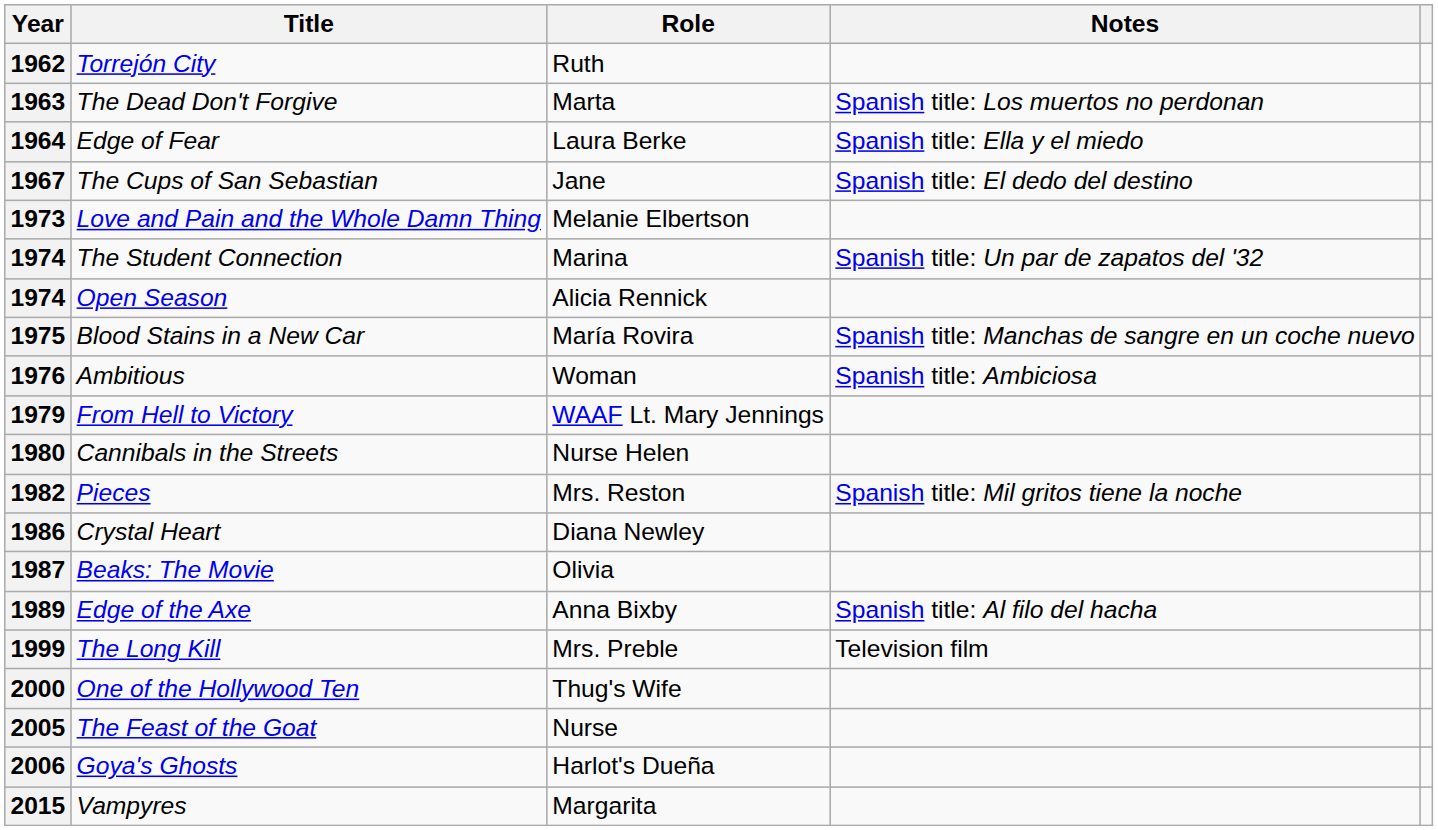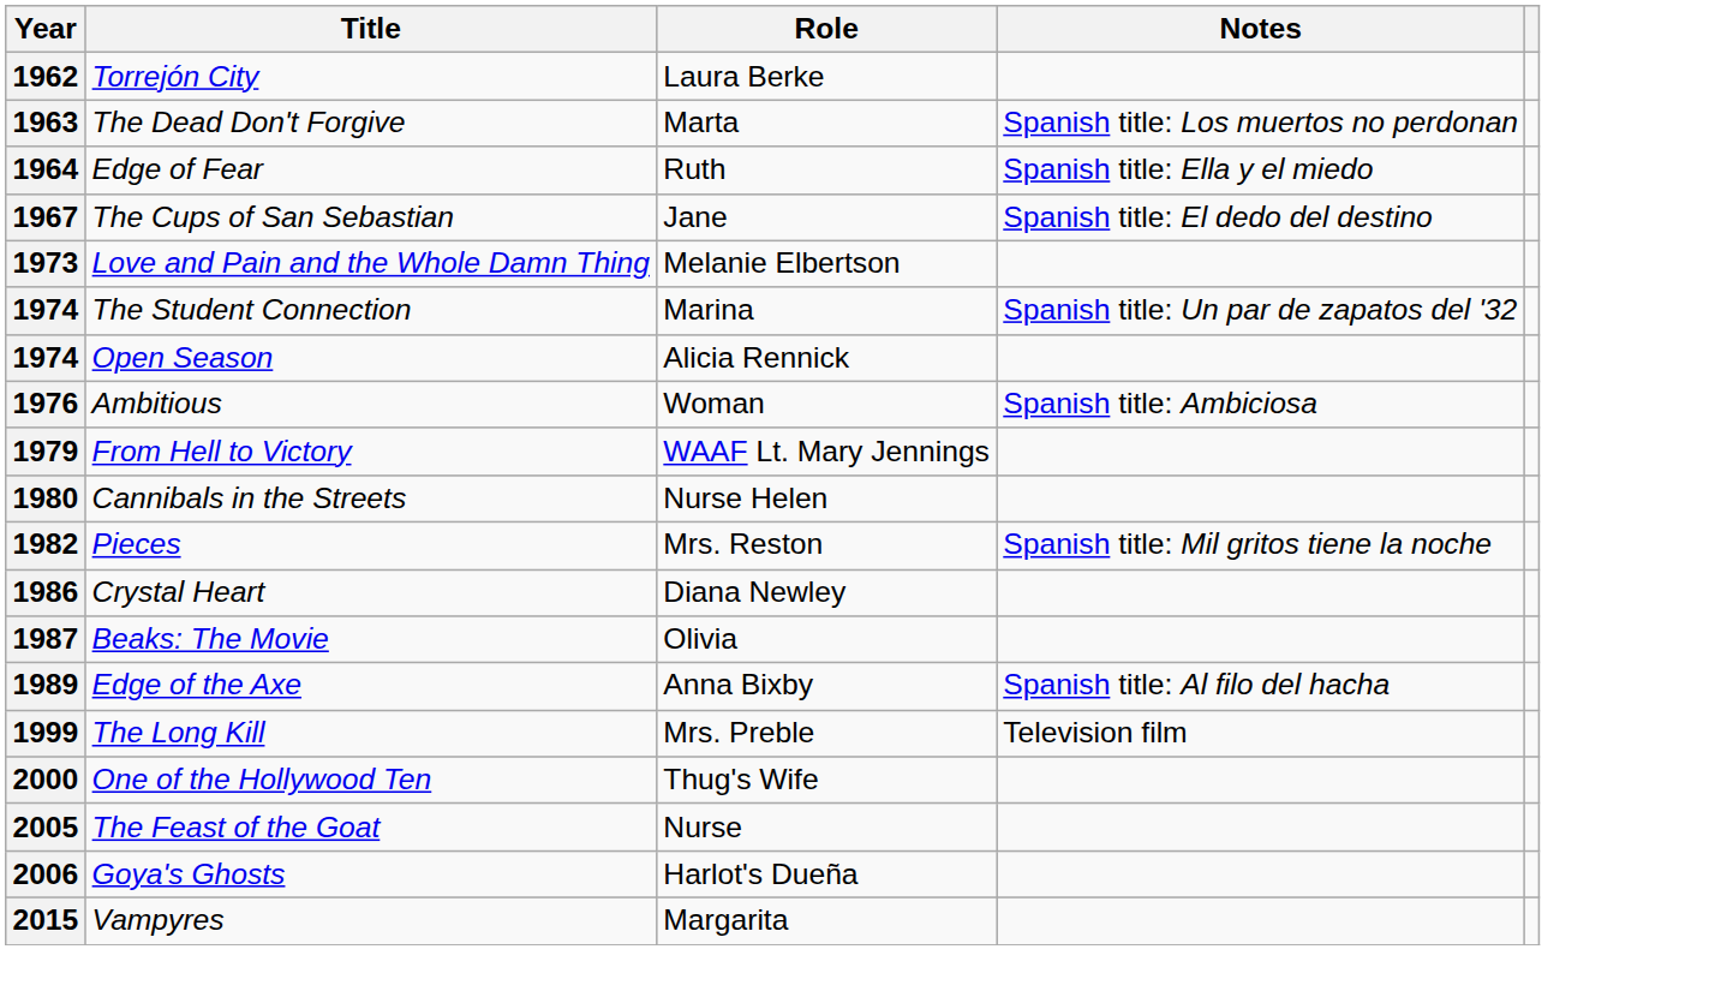 <table class="wikitable plainrowheaders sortable" style="margin-right: 0;">
 <tr>
 <th scope="col">Year</th>
 <th scope="col">Title</th>
 <th scope="col">Role</th>
 <th scope="col" class="unsortable">Notes</th>
 <th scope="col" class="unsortable"></th>
 </tr>
 <tr>
 <th scope="row">1962</th>
 <td><em><a href='#'>Torrejón City</a></em></td>
-<td>Ruth</td>
+<td>Laura Berke</td>
 <td></td>
 <td style="text-align:center;"></td>
 </tr>
 <tr>
 <th scope="row">1963</th>
 <td data-sort-value="dead"><em>The Dead Don't Forgive</em></td>
 <td>Marta</td>
 <td><a href='#'>Spanish</a> title: <em>Los muertos no perdonan</em></td>
 <td style="text-align:center;"></td>
 </tr>
 <tr>
 <th scope="row">1964</th>
 <td><em>Edge of Fear</em></td>
-<td>Laura Berke</td>
+<td>Ruth</td>
 <td><a href='#'>Spanish</a> title: <em>Ella y el miedo</em></td>
 <td style="text-align:center;"></td>
 </tr>
 <tr>
 <th scope="row">1967</th>
 <td data-sort-value="Cups"><em>The Cups of San Sebastian </em></td>
 <td>Jane</td>
 <td><a href='#'>Spanish</a> title: <em>El dedo del destino</em></td>
 <td style="text-align:center;"></td>
 </tr>
 <tr>
 <th scope="row">1973</th>
 <td><em><a href='#'>Love and Pain and the Whole Damn Thing</a></em></td>
 <td>Melanie Elbertson</td>
 <td></td>
 <td style="text-align:center;"></td>
 </tr>
 <tr>
 <th scope="row">1974</th>
 <td data-sort-value="Student"><em>The Student Connection</em></td>
 <td>Marina</td>
 <td><a href='#'>Spanish</a> title: <em>Un par de zapatos del '32</em></td>
 <td style="text-align:center;"></td>
 </tr>
 <tr>
 <th scope="row">1974</th>
 <td><em><a href='#'>Open Season</a></em></td>
 <td>Alicia Rennick</td>
 <td></td>
-<td style="text-align:center;"></td>
-</tr>
-<tr>
-<th scope="row">1975</th>
-<td><em>Blood Stains in a New Car </em></td>
-<td>María Rovira</td>
-<td><a href='#'>Spanish</a> title: <em>Manchas de sangre en un coche nuevo</em></td>
 <td style="text-align:center;"></td>
 </tr>
 <tr>
 <th scope="row">1976</th>
 <td><em>Ambitious</em></td>
 <td>Woman</td>
 <td><a href='#'>Spanish</a> title: <em>Ambiciosa</em></td>
 <td style="text-align:center;"></td>
 </tr>
 <tr>
 <th scope="row">1979</th>
 <td><em><a href='#'>From Hell to Victory</a></em></td>
 <td><a href='#'>WAAF</a> Lt. Mary Jennings</td>
 <td></td>
 <td style="text-align:center;"></td>
 </tr>
 <tr>
 <th scope="row">1980</th>
 <td><em>Cannibals in the Streets</em></td>
 <td>Nurse Helen</td>
 <td></td>
 <td style="text-align:center;"></td>
 </tr>
 <tr>
 <th scope="row">1982</th>
 <td><em><a href='#'>Pieces</a></em></td>
 <td>Mrs. Reston</td>
 <td><a href='#'>Spanish</a> title: <em>Mil gritos tiene la noche</em></td>
 <td style="text-align:center;"></td>
 </tr>
 <tr>
 <th scope="row">1986</th>
 <td><em>Crystal Heart</em></td>
 <td>Diana Newley</td>
 <td></td>
 <td style="text-align:center;"></td>
 </tr>
 <tr>
 <th scope="row">1987</th>
 <td><em><a href='#'>Beaks: The Movie</a></em></td>
 <td>Olivia</td>
 <td></td>
 <td style="text-align:center;"></td>
 </tr>
 <tr>
 <th scope="row">1989</th>
 <td><em><a href='#'>Edge of the Axe</a></em></td>
 <td>Anna Bixby</td>
 <td><a href='#'>Spanish</a> title: <em>Al filo del hacha</em></td>
 <td style="text-align:center;"></td>
 </tr>
 <tr>
 <th scope="row">1999</th>
 <td data-sort-value="Long Kill"><em><a href='#'>The Long Kill</a></em></td>
 <td>Mrs. Preble</td>
 <td>Television film</td>
 <td style="text-align:center;"></td>
 </tr>
 <tr>
 <th scope="row">2000</th>
 <td><em><a href='#'>One of the Hollywood Ten</a></em></td>
 <td>Thug's Wife</td>
 <td></td>
 <td style="text-align:center;"></td>
 </tr>
 <tr>
 <th scope="row">2005</th>
 <td data-sort-value="Feast of Goat"><em><a href='#'>The Feast of the Goat</a></em></td>
 <td>Nurse</td>
 <td></td>
 <td style="text-align:center;"></td>
 </tr>
 <tr>
 <th scope="row">2006</th>
 <td><em><a href='#'>Goya's Ghosts</a></em></td>
 <td>Harlot's Dueña</td>
 <td></td>
 <td style="text-align:center;"></td>
 </tr>
 <tr>
 <th scope="row">2015</th>
 <td><em>Vampyres</em></td>
 <td>Margarita</td>
 <td></td>
 <td style="text-align:center;"></td>
 </tr>
 <tr>
 </tr>
 </table>
